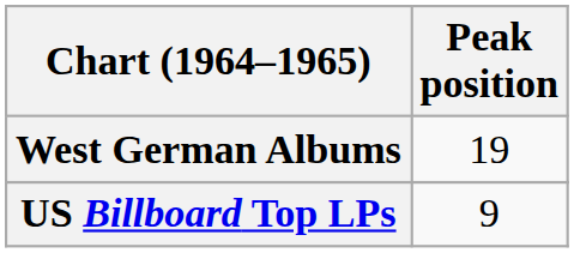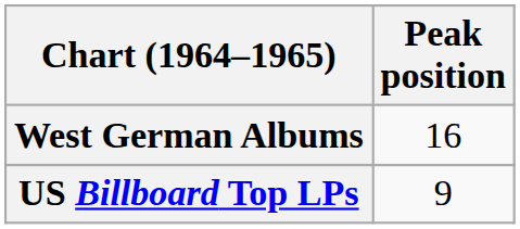 <table class="wikitable plainrowheaders" style="text-align:center">
 <tr>
 <th scope="col">Chart (1964–1965)</th>
 <th scope="col">Peak<br>position</th>
 </tr>
 <tr>
 <th scope="row" align="left">West German Albums</th>
-<td>19</td>
+<td>16</td>
 </tr>
 <tr>
 </tr>
 <tr>
 <th scope="row" align="left">US <a href='#'><em>Billboard</em> Top LPs</a></th>
 <td>9</td>
 </tr>
 </table>
